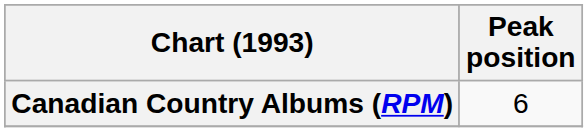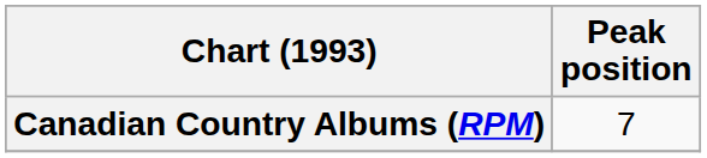 <table class="wikitable sortable plainrowheaders" style="text-align:center">
 <tr>
 <th scope="col">Chart (1993)</th>
 <th scope="col">Peak<br>position</th>
 </tr>
 <tr>
 <th scope="row">Canadian Country Albums (<em><a href='#'>RPM</a></em>)</th>
-<td>6</td>
+<td>7</td>
 </tr>
 <tr>
 </tr>
 <tr>
 </tr>
 </table>
